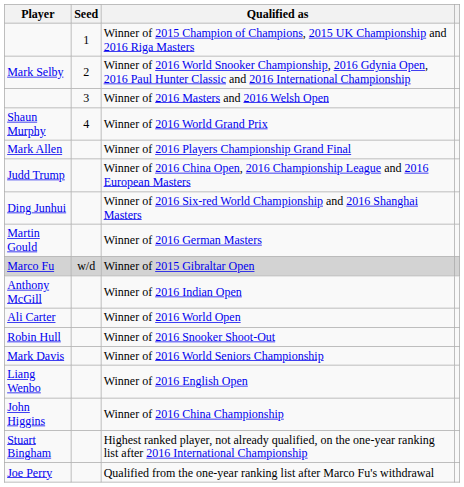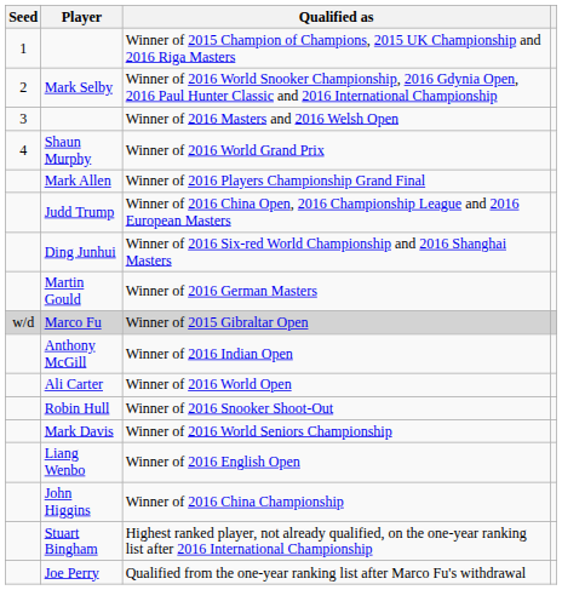 <table class="wikitable">
 <tr>
+<th>Seed</th>
 <th>Player</th>
-<th>Seed</th>
 <th>Qualified as</th>
 <th></th>
 </tr>
 <tr>
+<td align="center">1</td>
 <td></td>
-<td align="center">1</td>
 <td>Winner of <a href='#'>2015 Champion of Champions</a>, <a href='#'>2015 UK Championship</a> and <a href='#'>2016 Riga Masters</a></td>
 <td align="center"></td>
 </tr>
 <tr>
+<td align="center">2</td>
 <td> <a href='#'>Mark Selby</a></td>
-<td align="center">2</td>
 <td>Winner of <a href='#'>2016 World Snooker Championship</a>, <a href='#'>2016 Gdynia Open</a>, <a href='#'>2016 Paul Hunter Classic</a> and <a href='#'>2016 International Championship</a></td>
 <td align="center"></td>
 </tr>
 <tr>
+<td align="center">3</td>
 <td></td>
-<td align="center">3</td>
 <td>Winner of <a href='#'>2016 Masters</a> and <a href='#'>2016 Welsh Open</a></td>
 <td align="center"></td>
 </tr>
 <tr>
+<td align="center">4</td>
 <td> <a href='#'>Shaun Murphy</a></td>
-<td align="center">4</td>
 <td>Winner of <a href='#'>2016 World Grand Prix</a></td>
 <td align="center"></td>
 </tr>
 <tr>
+<td align="center"></td>
 <td> <a href='#'>Mark Allen</a></td>
-<td align="center"></td>
 <td>Winner of <a href='#'>2016 Players Championship Grand Final</a></td>
 <td align="center"></td>
 </tr>
 <tr>
+<td align="center"></td>
 <td> <a href='#'>Judd Trump</a></td>
-<td align="center"></td>
 <td>Winner of <a href='#'>2016 China Open</a>, <a href='#'>2016 Championship League</a> and <a href='#'>2016 European Masters</a></td>
 <td align="center"></td>
 </tr>
 <tr>
+<td align="center"></td>
 <td> <a href='#'>Ding Junhui</a></td>
-<td align="center"></td>
 <td>Winner of <a href='#'>2016 Six-red World Championship</a> and <a href='#'>2016 Shanghai Masters</a></td>
 <td align="center"></td>
 </tr>
 <tr>
+<td align="center"></td>
 <td> <a href='#'>Martin Gould</a></td>
-<td align="center"></td>
 <td>Winner of <a href='#'>2016 German Masters</a></td>
 <td align="center"></td>
 </tr>
 <tr style="background-color:lightgray">
+<td align="center">w/d</td>
 <td> <a href='#'>Marco Fu</a></td>
-<td align="center">w/d</td>
 <td>Winner of <a href='#'>2015 Gibraltar Open</a></td>
 <td align="center"></td>
 </tr>
 <tr>
+<td align="center"></td>
 <td>  <a href='#'>Anthony McGill</a></td>
-<td align="center"></td>
 <td>Winner of <a href='#'>2016 Indian Open</a></td>
 <td align="center"></td>
 </tr>
 <tr>
+<td align="center"></td>
 <td>  <a href='#'>Ali Carter</a></td>
-<td align="center"></td>
 <td>Winner of <a href='#'>2016 World Open</a></td>
 <td align="center"></td>
 </tr>
 <tr>
+<td align="center"></td>
 <td>  <a href='#'>Robin Hull</a></td>
-<td align="center"></td>
 <td>Winner of <a href='#'>2016 Snooker Shoot-Out</a></td>
 <td align="center"></td>
 </tr>
 <tr>
+<td align="center"></td>
 <td> <a href='#'>Mark Davis</a></td>
-<td align="center"></td>
 <td>Winner of <a href='#'>2016 World Seniors Championship</a></td>
 <td align="center"></td>
 </tr>
 <tr>
+<td align="center"></td>
 <td> <a href='#'>Liang Wenbo</a></td>
-<td align="center"></td>
 <td>Winner of <a href='#'>2016 English Open</a></td>
 <td align="center"></td>
 </tr>
 <tr>
+<td align="center"></td>
 <td> <a href='#'>John Higgins</a></td>
-<td align="center"></td>
 <td>Winner of <a href='#'>2016 China Championship</a></td>
 <td align="center"></td>
 </tr>
 <tr>
+<td align="center"></td>
 <td> <a href='#'>Stuart Bingham</a></td>
-<td align="center"></td>
 <td>Highest ranked player, not already qualified, on the one-year ranking list after <a href='#'>2016 International Championship</a></td>
 <td align="center"></td>
 </tr>
 <tr>
+<td align="center"></td>
 <td> <a href='#'>Joe Perry</a></td>
-<td align="center"></td>
 <td>Qualified from the one-year ranking list after Marco Fu's withdrawal</td>
 <td align="center"></td>
 </tr>
 </table>
